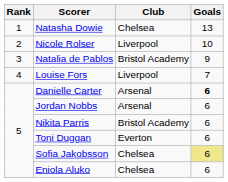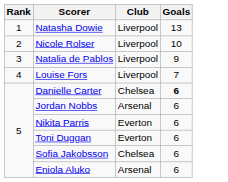 <table class="wikitable" style="text-align:center">
 <tr>
 <th>Rank</th>
 <th>Scorer</th>
 <th>Club</th>
 <th>Goals</th>
 </tr>
 <tr>
 <td>1</td>
 <td align="left"><a href='#'>Natasha Dowie</a></td>
-<td align="left">Chelsea</td>
+<td align="left">Liverpool</td>
 <td>13</td>
 </tr>
 <tr>
 <td>2</td>
 <td align="left"><a href='#'>Nicole Rolser</a></td>
 <td align="left">Liverpool</td>
 <td>10</td>
 </tr>
 <tr>
 <td>3</td>
 <td align="left"><a href='#'>Natalia de Pablos</a></td>
-<td align="left">Bristol Academy</td>
+<td align="left">Liverpool</td>
 <td>9</td>
 </tr>
 <tr>
 <td>4</td>
 <td align="left"><a href='#'>Louise Fors</a></td>
 <td align="left">Liverpool</td>
 <td>7</td>
 </tr>
 <tr>
 <td rowspan="6">5</td>
 <td align="left"><a href='#'>Danielle Carter</a></td>
-<td align="left">Arsenal</td>
+<td align="left">Chelsea</td>
 <td><strong>6</strong></td>
 </tr>
 <tr>
 <td align="left"><a href='#'>Jordan Nobbs</a></td>
 <td align="left">Arsenal</td>
 <td>6</td>
 </tr>
 <tr>
 <td align="left"><a href='#'>Nikita Parris</a></td>
-<td align="left">Bristol Academy</td>
+<td align="left">Everton</td>
 <td>6</td>
 </tr>
 <tr>
 <td align="left"><a href='#'>Toni Duggan</a></td>
 <td align="left">Everton</td>
 <td>6</td>
 </tr>
 <tr>
 <td align="left"><a href='#'>Sofia Jakobsson</a></td>
 <td align="left">Chelsea</td>
-<td style="background: khaki;">6</td>
+<td>6</td>
 </tr>
 <tr>
 <td align="left"><a href='#'>Eniola Aluko</a></td>
-<td align="left">Chelsea</td>
+<td align="left">Arsenal</td>
 <td>6</td>
 </tr>
 </table>
